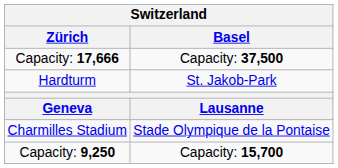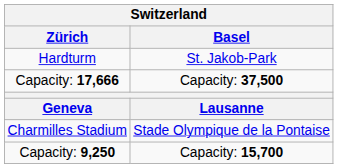 <table class="wikitable" style="text-align:center">
 <tr>
 <th colspan="2">Switzerland</th>
 </tr>
 <tr>
 <th><a href='#'>Zürich</a></th>
 <th><a href='#'>Basel</a></th>
 </tr>
 <tr>
+<td><a href='#'>Hardturm</a></td>
+<td><a href='#'>St. Jakob-Park</a></td>
+</tr>
+<tr>
 <td>Capacity: <strong>17,666</strong></td>
 <td>Capacity: <strong>37,500</strong></td>
-</tr>
-<tr>
-<td><a href='#'>Hardturm</a></td>
-<td><a href='#'>St. Jakob-Park</a></td>
 </tr>
 <tr>
 <th colspan="2"></th>
 </tr>
 <tr>
 <th><a href='#'>Geneva</a></th>
 <th><a href='#'>Lausanne</a></th>
 </tr>
 <tr>
 <td><a href='#'>Charmilles Stadium</a></td>
 <td><a href='#'>Stade Olympique de la Pontaise</a></td>
 </tr>
 <tr>
 <td>Capacity: <strong>9,250</strong></td>
 <td>Capacity: <strong>15,700</strong></td>
 </tr>
 </table>
